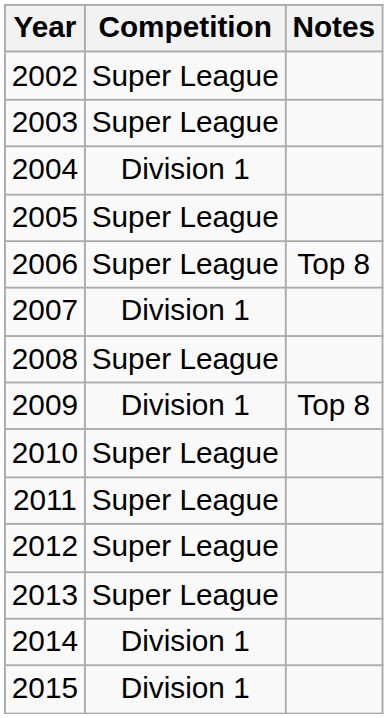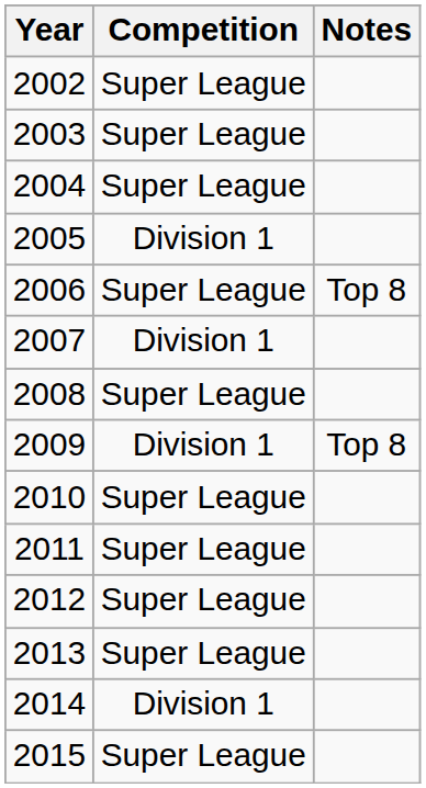 <table class="wikitable" style="text-align: center">
 <tr>
 <th>Year</th>
 <th>Competition</th>
 <th>Notes</th>
 </tr>
 <tr>
 <td>2002</td>
 <td>Super League</td>
 <td></td>
 </tr>
 <tr>
 <td>2003</td>
 <td>Super League</td>
 <td></td>
 </tr>
 <tr>
 <td>2004</td>
-<td>Division 1</td>
+<td>Super League</td>
 <td></td>
 </tr>
 <tr>
 <td>2005</td>
-<td>Super League</td>
+<td>Division 1</td>
 <td></td>
 </tr>
 <tr>
 <td>2006</td>
 <td>Super League</td>
 <td>Top 8</td>
 </tr>
 <tr>
 <td>2007</td>
 <td>Division 1</td>
 <td></td>
 </tr>
 <tr>
 <td>2008</td>
 <td>Super League</td>
 <td></td>
 </tr>
 <tr>
 <td>2009</td>
 <td>Division 1</td>
 <td>Top 8</td>
 </tr>
 <tr>
 <td>2010</td>
 <td>Super League</td>
 <td></td>
 </tr>
 <tr>
 <td>2011</td>
 <td>Super League</td>
 <td></td>
 </tr>
 <tr>
 <td>2012</td>
 <td>Super League</td>
 <td></td>
 </tr>
 <tr>
 <td>2013</td>
 <td>Super League</td>
 <td></td>
 </tr>
 <tr>
 <td>2014</td>
 <td>Division 1</td>
 <td></td>
 </tr>
 <tr>
 <td>2015</td>
-<td>Division 1</td>
+<td>Super League</td>
 <td></td>
 </tr>
 </table>
